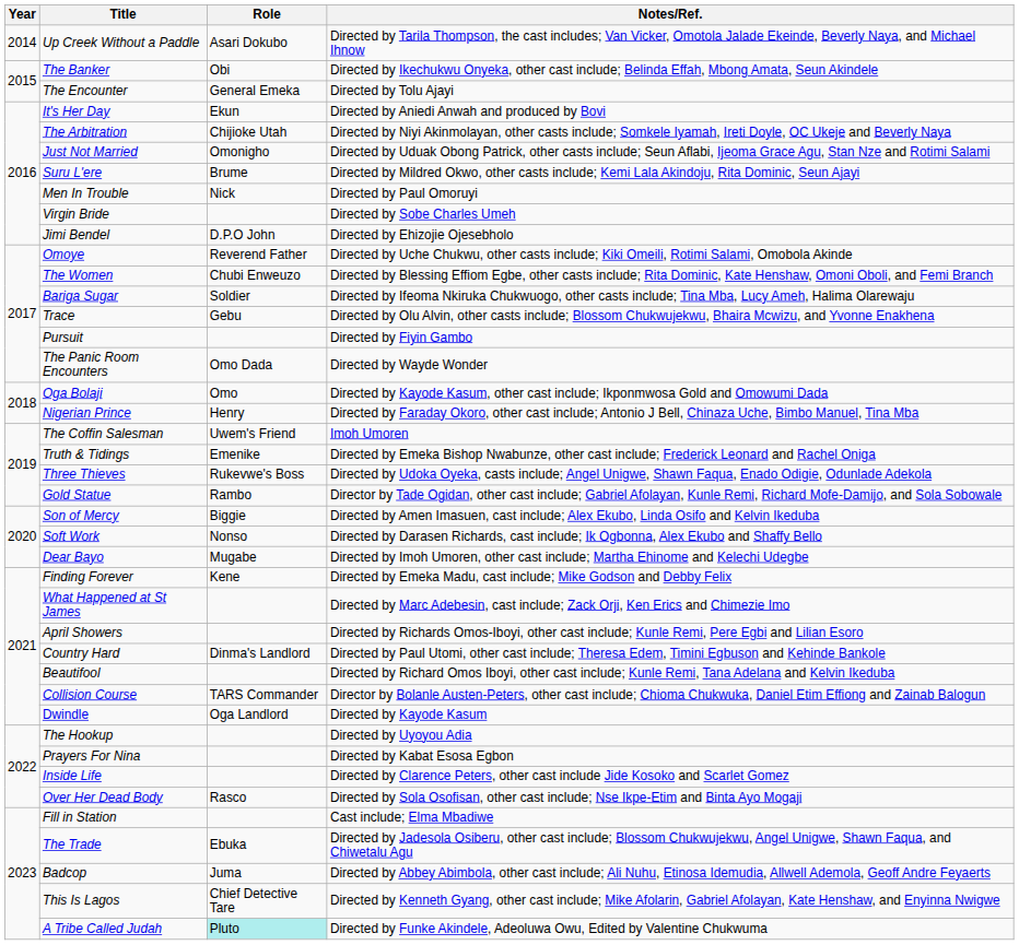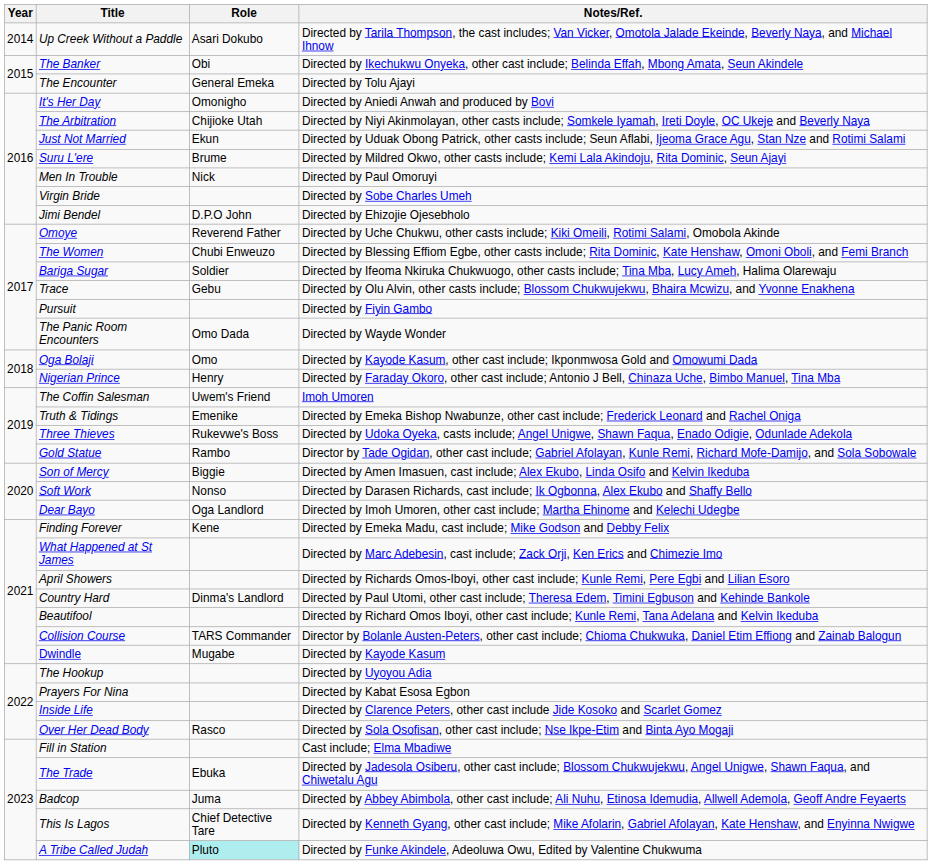 <table class="wikitable">
 <tr>
 <th><strong>Year</strong></th>
 <th><strong>Title</strong></th>
 <th>Role</th>
 <th>Notes/Ref.</th>
 </tr>
 <tr>
 <td>2014</td>
 <td><em>Up Creek Without a Paddle</em></td>
 <td>Asari Dokubo</td>
 <td>Directed by <a href='#'>Tarila Thompson</a>, the cast includes; <a href='#'>Van Vicker</a>, <a href='#'>Omotola Jalade Ekeinde</a>, <a href='#'>Beverly Naya</a>, and <a href='#'>Michael Ihnow</a></td>
 </tr>
 <tr>
 <td rowspan="2">2015</td>
 <td><a href='#'><em>The Banker</em></a></td>
 <td>Obi</td>
 <td>Directed by <a href='#'>Ikechukwu Onyeka</a>, other cast include; <a href='#'>Belinda Effah</a>, <a href='#'>Mbong Amata</a>, <a href='#'>Seun Akindele</a></td>
 </tr>
 <tr>
 <td><em>The Encounter</em></td>
 <td>General Emeka</td>
 <td>Directed by Tolu Ajayi</td>
 </tr>
 <tr>
 <td rowspan="7">2016</td>
 <td><em><a href='#'>It's Her Day</a></em></td>
-<td>Ekun</td>
+<td>Omonigho</td>
 <td>Directed by Aniedi Anwah and produced by <a href='#'>Bovi</a></td>
 </tr>
 <tr>
 <td><em><a href='#'>The Arbitration</a></em></td>
 <td>Chijioke Utah</td>
 <td>Directed by Niyi Akinmolayan, other casts include; <a href='#'>Somkele Iyamah</a>, <a href='#'>Ireti Doyle</a>, <a href='#'>OC Ukeje</a> and <a href='#'>Beverly Naya</a></td>
 </tr>
 <tr>
 <td><em><a href='#'>Just Not Married</a></em></td>
-<td>Omonigho</td>
+<td>Ekun</td>
 <td>Directed by Uduak Obong Patrick, other casts include; Seun Aflabi, <a href='#'>Ijeoma Grace Agu</a>, <a href='#'>Stan Nze</a> and <a href='#'>Rotimi Salami</a></td>
 </tr>
 <tr>
 <td><em><a href='#'>Suru L'ere</a></em></td>
 <td>Brume</td>
 <td>Directed by Mildred Okwo, other casts include; <a href='#'>Kemi Lala Akindoju</a>, <a href='#'>Rita Dominic</a>, <a href='#'>Seun Ajayi</a></td>
 </tr>
 <tr>
 <td><em>Men In Trouble</em></td>
 <td>Nick</td>
 <td>Directed by Paul Omoruyi</td>
 </tr>
 <tr>
 <td><em>Virgin Bride</em></td>
 <td></td>
 <td>Directed by <a href='#'>Sobe Charles Umeh</a></td>
 </tr>
 <tr>
 <td><em>Jimi Bendel</em></td>
 <td>D.P.O John</td>
 <td>Directed by Ehizojie Ojesebholo</td>
 </tr>
 <tr>
 <td rowspan="6">2017</td>
 <td><em><a href='#'>Omoye</a></em></td>
 <td>Reverend Father</td>
 <td>Directed by Uche Chukwu, other casts include; <a href='#'>Kiki Omeili</a>, <a href='#'>Rotimi Salami</a>, Omobola Akinde</td>
 </tr>
 <tr>
 <td><a href='#'><em>The Women</em></a></td>
 <td>Chubi Enweuzo</td>
 <td>Directed by Blessing Effiom Egbe, other casts include; <a href='#'>Rita Dominic</a>, <a href='#'>Kate Henshaw</a>, <a href='#'>Omoni Oboli</a>, and <a href='#'>Femi Branch</a></td>
 </tr>
 <tr>
 <td><em><a href='#'>Bariga Sugar</a></em></td>
 <td>Soldier</td>
 <td>Directed by Ifeoma Nkiruka Chukwuogo, other casts include; <a href='#'>Tina Mba</a>, <a href='#'>Lucy Ameh</a>, Halima Olarewaju</td>
 </tr>
 <tr>
 <td><em>Trace</em></td>
 <td>Gebu</td>
 <td>Directed by Olu Alvin, other casts include; <a href='#'>Blossom Chukwujekwu</a>, <a href='#'>Bhaira Mcwizu</a>, and <a href='#'>Yvonne Enakhena</a></td>
 </tr>
 <tr>
 <td><em>Pursuit</em></td>
 <td></td>
 <td>Directed by <a href='#'>Fiyin Gambo</a></td>
 </tr>
 <tr>
 <td><em>The Panic Room Encounters</em></td>
 <td>Omo Dada</td>
 <td>Directed by Wayde Wonder</td>
 </tr>
 <tr>
 <td rowspan="2">2018</td>
 <td><em><a href='#'>Oga Bolaji</a></em></td>
 <td>Omo</td>
 <td>Directed by <a href='#'>Kayode Kasum</a>, other cast include; Ikponmwosa Gold and <a href='#'>Omowumi Dada</a></td>
 </tr>
 <tr>
 <td><a href='#'><em>Nigerian Prince</em></a></td>
 <td>Henry</td>
 <td>Directed by <a href='#'>Faraday Okoro</a>, other cast include; Antonio J Bell, <a href='#'>Chinaza Uche</a>, <a href='#'>Bimbo Manuel</a>, <a href='#'>Tina Mba</a></td>
 </tr>
 <tr>
 <td rowspan="4">2019</td>
 <td><em>The Coffin Salesman</em></td>
 <td>Uwem's Friend</td>
 <td><a href='#'>Imoh Umoren</a></td>
 </tr>
 <tr>
 <td><em>Truth & Tidings</em></td>
 <td>Emenike</td>
 <td>Directed by Emeka Bishop Nwabunze, other cast include; <a href='#'>Frederick Leonard</a> and <a href='#'>Rachel Oniga</a></td>
 </tr>
 <tr>
 <td><a href='#'><em>Three Thieves</em></a></td>
 <td>Rukevwe's Boss</td>
 <td>Directed by <a href='#'>Udoka Oyeka</a>, casts include; <a href='#'>Angel Unigwe</a>, <a href='#'>Shawn Faqua</a>, <a href='#'>Enado Odigie</a>, <a href='#'>Odunlade Adekola</a></td>
 </tr>
 <tr>
 <td><em><a href='#'>Gold Statue</a></em></td>
 <td>Rambo</td>
 <td>Director by <a href='#'>Tade Ogidan</a>, other cast include; <a href='#'>Gabriel Afolayan</a>, <a href='#'>Kunle Remi</a>, <a href='#'>Richard Mofe-Damijo</a>, and <a href='#'>Sola Sobowale</a></td>
 </tr>
 <tr>
 <td rowspan="3">2020</td>
 <td><a href='#'><em>Son of Mercy</em></a></td>
 <td>Biggie</td>
 <td>Directed by Amen Imasuen, cast include; <a href='#'>Alex Ekubo</a>, <a href='#'>Linda Osifo</a> and <a href='#'>Kelvin Ikeduba</a></td>
 </tr>
 <tr>
 <td><em><a href='#'>Soft Work</a></em></td>
 <td>Nonso</td>
 <td>Directed by Darasen Richards, cast include; <a href='#'>Ik Ogbonna</a>, <a href='#'>Alex Ekubo</a> and <a href='#'>Shaffy Bello</a></td>
 </tr>
 <tr>
 <td><em><a href='#'>Dear Bayo</a></em></td>
-<td>Mugabe</td>
+<td>Oga Landlord</td>
 <td>Directed by Imoh Umoren, other cast include; <a href='#'>Martha Ehinome</a> and <a href='#'>Kelechi Udegbe</a></td>
 </tr>
 <tr>
 <td rowspan="7">2021</td>
 <td><em>Finding Forever</em></td>
 <td>Kene</td>
 <td>Directed by Emeka Madu, cast include; <a href='#'>Mike Godson</a> and <a href='#'>Debby Felix</a></td>
 </tr>
 <tr>
 <td><em><a href='#'>What Happened at St James</a></em></td>
 <td></td>
 <td>Directed by <a href='#'>Marc Adebesin</a>, cast include; <a href='#'>Zack Orji</a>, <a href='#'>Ken Erics</a> and <a href='#'>Chimezie Imo</a></td>
 </tr>
 <tr>
 <td><em>April Showers</em></td>
 <td></td>
 <td>Directed by Richards Omos-Iboyi, other cast include; <a href='#'>Kunle Remi</a>, <a href='#'>Pere Egbi</a> and <a href='#'>Lilian Esoro</a></td>
 </tr>
 <tr>
 <td><em>Country Hard</em></td>
 <td>Dinma's Landlord</td>
 <td>Directed by Paul Utomi, other cast include; <a href='#'>Theresa Edem</a>, <a href='#'>Timini Egbuson</a> and <a href='#'>Kehinde Bankole</a></td>
 </tr>
 <tr>
 <td><em>Beautifool</em></td>
 <td></td>
 <td>Directed by Richard Omos Iboyi, other cast include; <a href='#'>Kunle Remi</a>, <a href='#'>Tana Adelana</a> and <a href='#'>Kelvin Ikeduba</a></td>
 </tr>
 <tr>
 <td><a href='#'><em>Collision Course</em></a></td>
 <td>TARS Commander</td>
 <td>Director by <a href='#'>Bolanle Austen-Peters</a>, other cast include; <a href='#'>Chioma Chukwuka</a>, <a href='#'>Daniel Etim Effiong</a> and <a href='#'>Zainab Balogun</a></td>
 </tr>
 <tr>
 <td><a href='#'>Dwindle</a></td>
-<td>Oga Landlord</td>
+<td>Mugabe</td>
 <td>Directed by <a href='#'>Kayode Kasum</a></td>
 </tr>
 <tr>
 <td rowspan="4">2022</td>
 <td><em>The Hookup</em></td>
 <td></td>
 <td>Directed by <a href='#'>Uyoyou Adia</a></td>
 </tr>
 <tr>
 <td><em>Prayers For Nina</em></td>
 <td></td>
 <td>Directed by Kabat Esosa Egbon</td>
 </tr>
 <tr>
 <td><em><a href='#'>Inside Life</a></em></td>
 <td></td>
 <td>Directed by <a href='#'>Clarence Peters</a>, other cast include <a href='#'>Jide Kosoko</a> and <a href='#'>Scarlet Gomez</a></td>
 </tr>
 <tr>
 <td><a href='#'><em>Over Her Dead Body</em></a></td>
 <td>Rasco</td>
 <td>Directed by <a href='#'>Sola Osofisan</a>, other cast include; <a href='#'>Nse Ikpe-Etim</a> and <a href='#'>Binta Ayo Mogaji</a></td>
 </tr>
 <tr>
 <td rowspan="5">2023</td>
 <td><em>Fill in Station</em></td>
 <td></td>
 <td>Cast include; <a href='#'>Elma Mbadiwe</a></td>
 </tr>
 <tr>
 <td><em><a href='#'>The Trade</a></em></td>
 <td>Ebuka</td>
 <td>Directed by <a href='#'>Jadesola Osiberu</a>, other cast include; <a href='#'>Blossom Chukwujekwu</a>, <a href='#'>Angel Unigwe</a>, <a href='#'>Shawn Faqua</a>, and <a href='#'>Chiwetalu Agu</a></td>
 </tr>
 <tr>
 <td><em>Badcop</em></td>
 <td>Juma</td>
 <td>Directed by <a href='#'>Abbey Abimbola</a>, other cast include; <a href='#'>Ali Nuhu</a>, <a href='#'>Etinosa Idemudia</a>, <a href='#'>Allwell Ademola</a>, <a href='#'>Geoff Andre Feyaerts</a></td>
 </tr>
 <tr>
 <td><em>This Is Lagos</em></td>
 <td>Chief Detective Tare</td>
 <td>Directed by <a href='#'>Kenneth Gyang</a>, other cast include; <a href='#'>Mike Afolarin</a>, <a href='#'>Gabriel Afolayan</a>, <a href='#'>Kate Henshaw</a>, and <a href='#'>Enyinna Nwigwe</a></td>
 </tr>
 <tr>
 <td><em><a href='#'>A Tribe Called Judah</a></em></td>
 <td style="background: paleturquoise;">Pluto</td>
 <td>Directed by <a href='#'>Funke Akindele</a>, Adeoluwa Owu, Edited by Valentine Chukwuma</td>
 </tr>
 </table>
